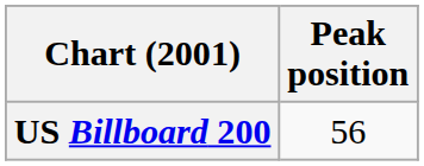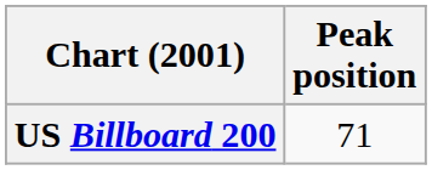 <table class="wikitable plainrowheaders" style="text-align:center">
 <tr>
 <th scope="col">Chart (2001)</th>
 <th scope="col">Peak<br>position</th>
 </tr>
 <tr>
 <th scope="row">US <a href='#'><em>Billboard</em> 200</a></th>
-<td>56</td>
+<td>71</td>
 </tr>
 </table>
